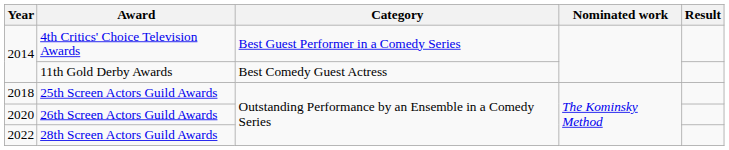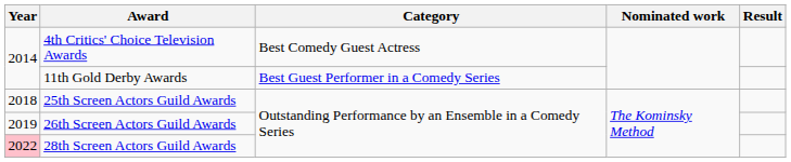 <table class="wikitable sortable">
 <tr>
 <th>Year</th>
 <th>Award</th>
 <th>Category</th>
 <th>Nominated work</th>
 <th>Result</th>
 </tr>
 <tr>
 <td rowspan="2">2014</td>
 <td><a href='#'>4th Critics' Choice Television Awards</a></td>
-<td><a href='#'>Best Guest Performer in a Comedy Series</a></td>
+<td>Best Comedy Guest Actress</td>
 <td rowspan="2"></td>
 <td></td>
 </tr>
 <tr>
 <td>11th Gold Derby Awards</td>
-<td>Best Comedy Guest Actress</td>
+<td><a href='#'>Best Guest Performer in a Comedy Series</a></td>
 <td></td>
 </tr>
 <tr>
 <td rowspan="1">2018</td>
 <td><a href='#'>25th Screen Actors Guild Awards</a></td>
 <td rowspan="3">Outstanding Performance by an Ensemble in a Comedy Series</td>
 <td rowspan="3"><em><a href='#'>The Kominsky Method</a></em></td>
 <td></td>
 </tr>
 <tr>
-<td rowspan="1">2020</td>
+<td rowspan="1">2019</td>
 <td><a href='#'>26th Screen Actors Guild Awards</a></td>
 <td></td>
 </tr>
 <tr>
-<td rowspan="1">2022</td>
+<td rowspan="1" style="background: pink;">2022</td>
 <td><a href='#'>28th Screen Actors Guild Awards</a></td>
 <td></td>
 </tr>
 </table>
